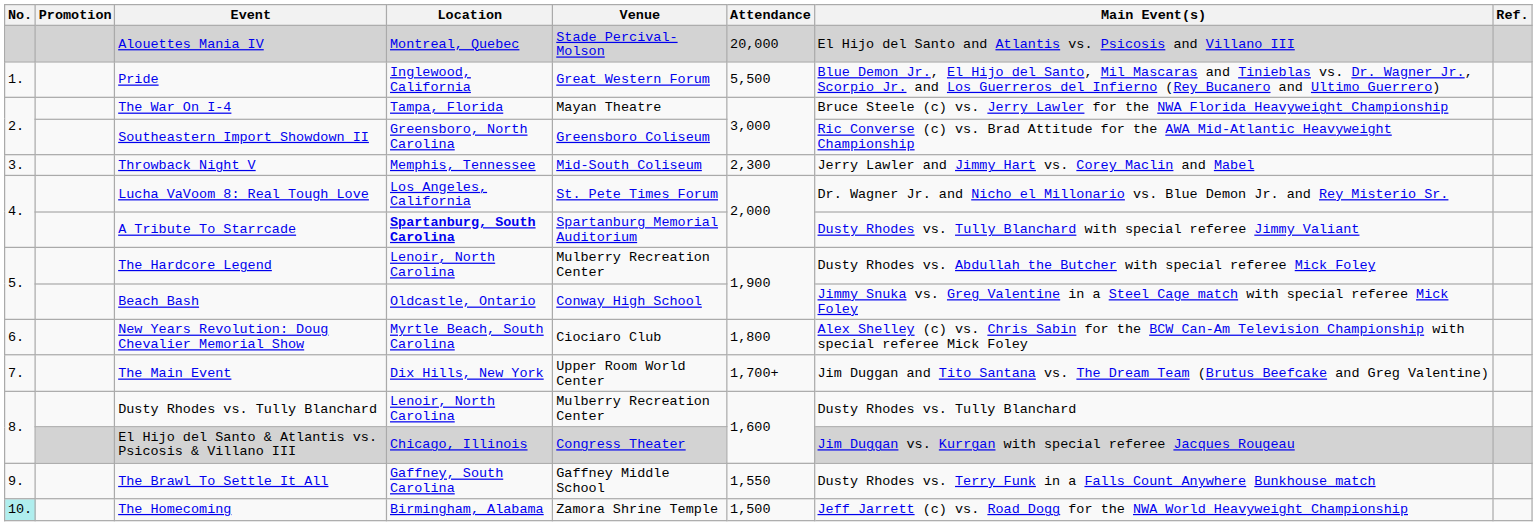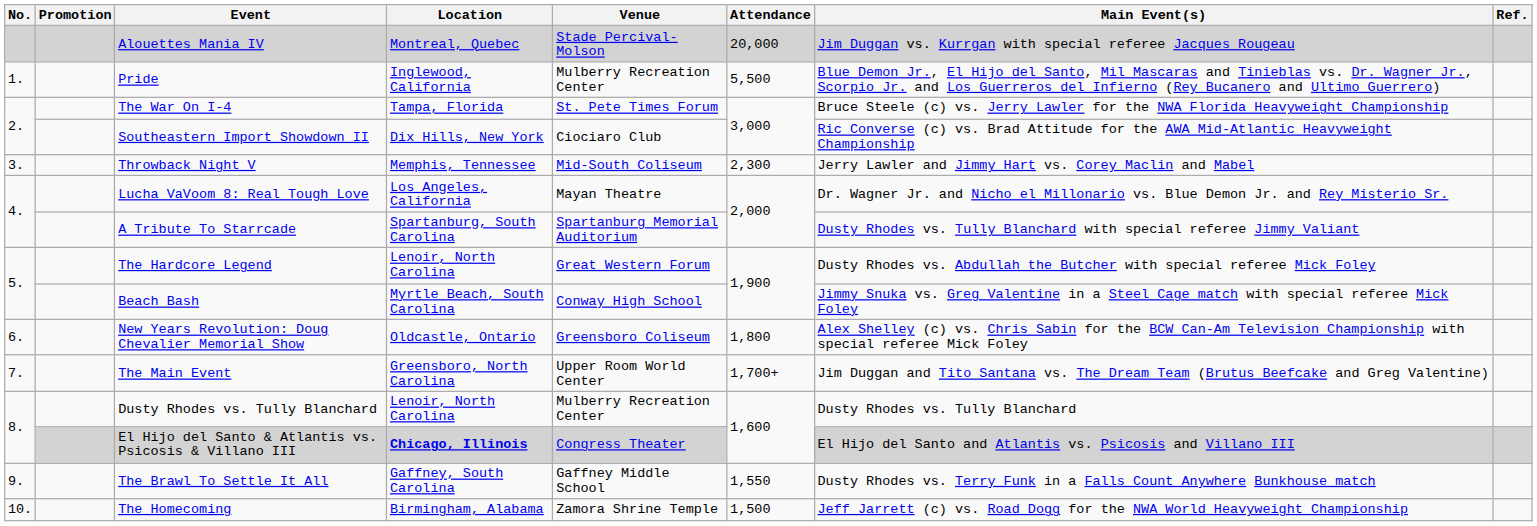 <table class="wikitable sortable" style="font-size:85%;">
 <tr>
 <th>No.</th>
 <th>Promotion</th>
 <th>Event</th>
 <th>Location</th>
 <th>Venue</th>
 <th>Attendance</th>
 <th class=unsortable>Main Event(s)</th>
 <th class=unsortable>Ref.</th>
 </tr>
 <tr>
 <td bgcolor=lightgrey></td>
 <td bgcolor=lightgrey></td>
 <td bgcolor=lightgrey><a href='#'>Alouettes Mania IV</a> <br> </td>
 <td bgcolor=lightgrey><a href='#'>Montreal, Quebec</a></td>
 <td bgcolor=lightgrey><a href='#'>Stade Percival-Molson</a></td>
 <td bgcolor=lightgrey>20,000</td>
-<td bgcolor=lightgrey>El Hijo del Santo and <a href='#'>Atlantis</a> vs. <a href='#'>Psicosis</a> and <a href='#'>Villano III</a></td>
+<td bgcolor=lightgrey><a href='#'>Jim Duggan</a> vs. <a href='#'>Kurrgan</a> with special referee <a href='#'>Jacques Rougeau</a></td>
 <td bgcolor=lightgrey></td>
 </tr>
 <tr>
 <td>1.</td>
 <td></td>
 <td><a href='#'>Pride</a> <br> </td>
 <td><a href='#'>Inglewood, California</a></td>
-<td><a href='#'>Great Western Forum</a></td>
+<td>Mulberry Recreation Center</td>
 <td>5,500</td>
 <td><a href='#'>Blue Demon Jr.</a>, <a href='#'>El Hijo del Santo</a>, <a href='#'>Mil Mascaras</a> and <a href='#'>Tinieblas</a> vs. <a href='#'>Dr. Wagner Jr.</a>, <a href='#'>Scorpio Jr.</a> and <a href='#'>Los Guerreros del Infierno</a> (<a href='#'>Rey Bucanero</a> and <a href='#'>Ultimo Guerrero</a>)</td>
 <td></td>
 </tr>
 <tr>
 <td rowspan=2>2.</td>
 <td></td>
 <td><a href='#'>The War On I-4</a> <br> </td>
 <td><a href='#'>Tampa, Florida</a></td>
-<td>Mayan Theatre</td>
+<td><a href='#'>St. Pete Times Forum</a></td>
 <td rowspan=2>3,000</td>
 <td>Bruce Steele (c) vs. <a href='#'>Jerry Lawler</a> for the <a href='#'>NWA Florida Heavyweight Championship</a></td>
 <td></td>
 </tr>
 <tr>
 <td></td>
 <td><a href='#'>Southeastern Import Showdown II</a> <br> </td>
-<td><a href='#'>Greensboro, North Carolina</a></td>
-<td><a href='#'>Greensboro Coliseum</a></td>
+<td><a href='#'>Dix Hills, New York</a></td>
+<td>Ciociaro Club</td>
 <td><a href='#'>Ric Converse</a> (c) vs. Brad Attitude for the <a href='#'>AWA Mid-Atlantic Heavyweight Championship</a></td>
 <td></td>
 </tr>
 <tr>
 <td>3.</td>
 <td></td>
 <td><a href='#'>Throwback Night V</a> <br> </td>
 <td><a href='#'>Memphis, Tennessee</a></td>
 <td><a href='#'>Mid-South Coliseum</a></td>
 <td>2,300</td>
 <td>Jerry Lawler and <a href='#'>Jimmy Hart</a> vs. <a href='#'>Corey Maclin</a> and <a href='#'>Mabel</a></td>
 <td></td>
 </tr>
 <tr>
 <td rowspan=2>4.</td>
 <td></td>
 <td><a href='#'>Lucha VaVoom 8: Real Tough Love</a> <br> </td>
 <td><a href='#'>Los Angeles, California</a></td>
-<td><a href='#'>St. Pete Times Forum</a></td>
+<td>Mayan Theatre</td>
 <td rowspan=2>2,000</td>
 <td>Dr. Wagner Jr. and <a href='#'>Nicho el Millonario</a> vs. Blue Demon Jr. and <a href='#'>Rey Misterio Sr.</a></td>
 <td></td>
 </tr>
 <tr>
 <td></td>
 <td><a href='#'>A Tribute To Starrcade</a> <br> </td>
-<td><strong><a href='#'>Spartanburg, South Carolina</a></strong></td>
+<td><a href='#'>Spartanburg, South Carolina</a></td>
 <td><a href='#'>Spartanburg Memorial Auditorium</a></td>
 <td><a href='#'>Dusty Rhodes</a> vs. <a href='#'>Tully Blanchard</a> with special referee <a href='#'>Jimmy Valiant</a></td>
 <td></td>
 </tr>
 <tr>
 <td rowspan=2>5.</td>
 <td></td>
 <td><a href='#'>The Hardcore Legend</a> <br> </td>
 <td><a href='#'>Lenoir, North Carolina</a></td>
-<td>Mulberry Recreation Center</td>
+<td><a href='#'>Great Western Forum</a></td>
 <td rowspan=2>1,900</td>
 <td>Dusty Rhodes vs. <a href='#'>Abdullah the Butcher</a> with special referee <a href='#'>Mick Foley</a></td>
 <td></td>
 </tr>
 <tr>
 <td></td>
 <td><a href='#'>Beach Bash</a> <br> </td>
-<td><a href='#'>Oldcastle, Ontario</a></td>
+<td><a href='#'>Myrtle Beach, South Carolina</a></td>
 <td><a href='#'>Conway High School</a></td>
 <td><a href='#'>Jimmy Snuka</a> vs. <a href='#'>Greg Valentine</a> in a <a href='#'>Steel Cage match</a> with special referee <a href='#'>Mick Foley</a></td>
 <td></td>
 </tr>
 <tr>
 <td>6.</td>
 <td></td>
 <td><a href='#'>New Years Revolution: Doug Chevalier Memorial Show</a> <br> </td>
-<td><a href='#'>Myrtle Beach, South Carolina</a></td>
-<td>Ciociaro Club</td>
+<td><a href='#'>Oldcastle, Ontario</a></td>
+<td><a href='#'>Greensboro Coliseum</a></td>
 <td>1,800</td>
 <td><a href='#'>Alex Shelley</a> (c) vs. <a href='#'>Chris Sabin</a> for the <a href='#'>BCW Can-Am Television Championship</a> with special referee Mick Foley</td>
 <td></td>
 </tr>
 <tr>
 <td>7.</td>
 <td></td>
 <td><a href='#'>The Main Event</a> <br> </td>
-<td><a href='#'>Dix Hills, New York</a></td>
+<td><a href='#'>Greensboro, North Carolina</a></td>
 <td>Upper Room World Center</td>
 <td>1,700+</td>
 <td>Jim Duggan and <a href='#'>Tito Santana</a> vs. <a href='#'>The Dream Team</a> (<a href='#'>Brutus Beefcake</a> and Greg Valentine)</td>
 <td></td>
 </tr>
 <tr>
 <td rowspan=2>8.</td>
 <td></td>
 <td>Dusty Rhodes vs. Tully Blanchard <br> </td>
 <td><a href='#'>Lenoir, North Carolina</a></td>
 <td>Mulberry Recreation Center</td>
 <td rowspan=2>1,600</td>
 <td>Dusty Rhodes vs. Tully Blanchard</td>
 <td></td>
 </tr>
 <tr>
 <td bgcolor=lightgrey></td>
 <td bgcolor=lightgrey>El Hijo del Santo & Atlantis vs. Psicosis & Villano III <br> </td>
-<td bgcolor=lightgrey><a href='#'>Chicago, Illinois</a></td>
+<td bgcolor=lightgrey><strong><a href='#'>Chicago, Illinois</a></strong></td>
 <td bgcolor=lightgrey><a href='#'>Congress Theater</a></td>
-<td bgcolor=lightgrey><a href='#'>Jim Duggan</a> vs. <a href='#'>Kurrgan</a> with special referee <a href='#'>Jacques Rougeau</a></td>
+<td bgcolor=lightgrey>El Hijo del Santo and <a href='#'>Atlantis</a> vs. <a href='#'>Psicosis</a> and <a href='#'>Villano III</a></td>
 <td bgcolor=lightgrey></td>
 </tr>
 <tr>
 <td>9.</td>
 <td></td>
 <td><a href='#'>The Brawl To Settle It All</a> <br> </td>
 <td><a href='#'>Gaffney, South Carolina</a></td>
 <td>Gaffney Middle School</td>
 <td>1,550</td>
 <td>Dusty Rhodes vs. <a href='#'>Terry Funk</a> in a <a href='#'>Falls Count Anywhere</a> <a href='#'>Bunkhouse match</a></td>
 <td></td>
 </tr>
 <tr>
-<td style="background: paleturquoise;">10.</td>
+<td>10.</td>
 <td></td>
 <td><a href='#'>The Homecoming</a> <br> </td>
 <td><a href='#'>Birmingham, Alabama</a></td>
 <td>Zamora Shrine Temple</td>
 <td>1,500</td>
 <td><a href='#'>Jeff Jarrett</a> (c) vs. <a href='#'>Road Dogg</a> for the <a href='#'>NWA World Heavyweight Championship</a></td>
 <td></td>
 </tr>
 </table>
